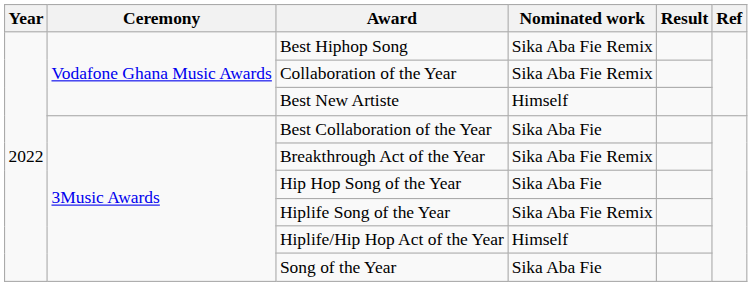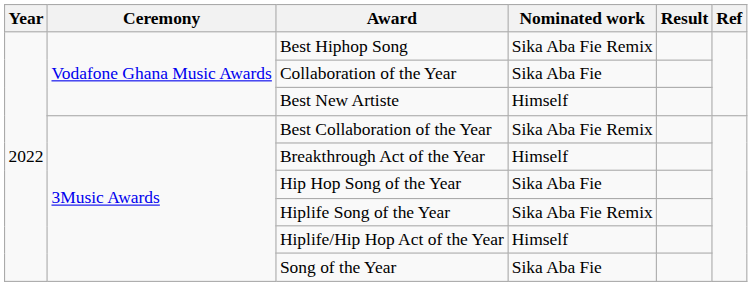 <table class="wikitable">
 <tr>
 <th>Year</th>
 <th>Ceremony</th>
 <th>Award</th>
 <th>Nominated work</th>
 <th>Result</th>
 <th>Ref</th>
 </tr>
 <tr>
 <td rowspan="9">2022</td>
 <td rowspan="3"><a href='#'>Vodafone Ghana Music Awards</a></td>
 <td>Best Hiphop Song</td>
 <td>Sika Aba Fie Remix</td>
 <td></td>
 <td rowspan="3"></td>
 </tr>
 <tr>
 <td>Collaboration of the Year</td>
-<td>Sika Aba Fie Remix</td>
+<td>Sika Aba Fie</td>
 <td></td>
 </tr>
 <tr>
 <td>Best New Artiste</td>
 <td>Himself</td>
 <td></td>
 </tr>
 <tr>
 <td rowspan="6"><a href='#'>3Music Awards</a></td>
 <td>Best Collaboration of the Year</td>
-<td>Sika Aba Fie</td>
+<td>Sika Aba Fie Remix</td>
 <td></td>
 <td rowspan="6"></td>
 </tr>
 <tr>
 <td>Breakthrough Act of the Year</td>
-<td>Sika Aba Fie Remix</td>
+<td>Himself</td>
 <td></td>
 </tr>
 <tr>
 <td>Hip Hop Song of the Year</td>
 <td>Sika Aba Fie</td>
 <td></td>
 </tr>
 <tr>
 <td>Hiplife Song of the Year</td>
 <td>Sika Aba Fie Remix</td>
 <td></td>
 </tr>
 <tr>
 <td>Hiplife/Hip Hop Act of the Year</td>
 <td>Himself</td>
 <td></td>
 </tr>
 <tr>
 <td>Song of the Year</td>
 <td>Sika Aba Fie</td>
 <td></td>
 </tr>
 </table>
